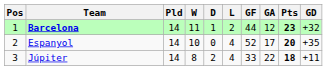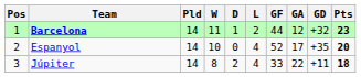 <table class="wikitable" style="text-align:center">
 <tr>
 <th width=20>Pos</th>
 <th width=185>Team</th>
 <th width=20>Pld</th>
 <th width=20>W</th>
 <th width=20>D</th>
 <th width=20>L</th>
 <th width=20>GF</th>
 <th width=20>GA</th>
+<th width=20>GD</th>
 <th width=20>Pts</th>
-<th width=20>GD</th>
 </tr>
 <tr bgcolor=#bbffbb>
 <td>1</td>
 <td align="left"><strong><a href='#'>Barcelona</a></strong></td>
 <td>14</td>
 <td>11</td>
 <td>1</td>
 <td>2</td>
 <td>44</td>
 <td>12</td>
+<td>+32</td>
 <td><strong>23</strong></td>
-<td>+32</td>
 </tr>
 <tr align="center">
 <td>2</td>
 <td align="left"><a href='#'>Espanyol</a></td>
 <td>14</td>
 <td>10</td>
 <td>0</td>
 <td>4</td>
 <td>52</td>
 <td>17</td>
+<td>+35</td>
 <td><strong>20</strong></td>
-<td>+35</td>
 </tr>
 <tr align="center">
 <td>3</td>
 <td align="left"><a href='#'>Júpiter</a></td>
 <td>14</td>
 <td>8</td>
 <td>2</td>
 <td>4</td>
 <td>33</td>
 <td>22</td>
+<td>+11</td>
 <td><strong>18</strong></td>
-<td>+11</td>
 </tr>
 </table>
